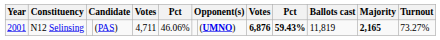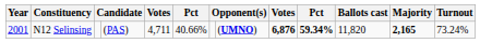 <table class="wikitable" style="margin:0.5em ; font-size:95%">
 <tr>
 <th>Year</th>
 <th>Constituency</th>
 <th colspan=2>Candidate</th>
 <th>Votes</th>
 <th>Pct</th>
 <th colspan=2>Opponent(s)</th>
 <th>Votes</th>
 <th>Pct</th>
 <th>Ballots cast</th>
 <th>Majority</th>
 <th>Turnout</th>
 </tr>
 <tr>
 <td><a href='#'>2001</a></td>
 <td>N12 <a href='#'>Selinsing</a></td>
 <td></td>
 <td> (<a href='#'>PAS</a>)</td>
 <td align="right">4,711</td>
-<td>46.06%</td>
+<td>40.66%</td>
 <td></td>
 <td> (<a href='#'><strong>UMNO</strong></a>)</td>
 <td align="right"><strong>6,876</strong></td>
-<td><strong>59.43%</strong></td>
-<td>11,819</td>
+<td><strong>59.34%</strong></td>
+<td>11,820</td>
 <td><strong>2,165</strong></td>
-<td>73.27%</td>
+<td>73.24%</td>
 </tr>
 </table>
